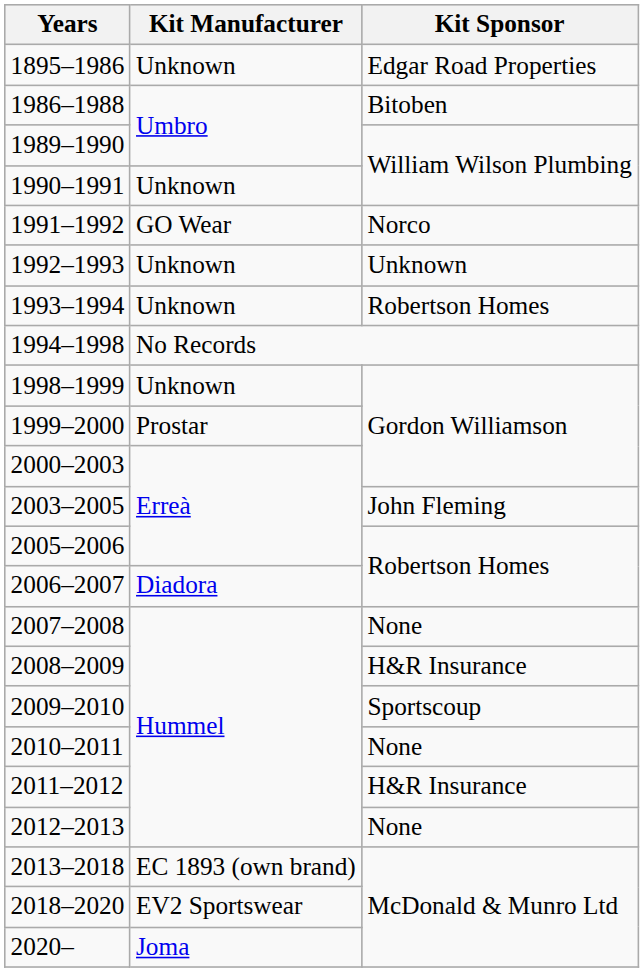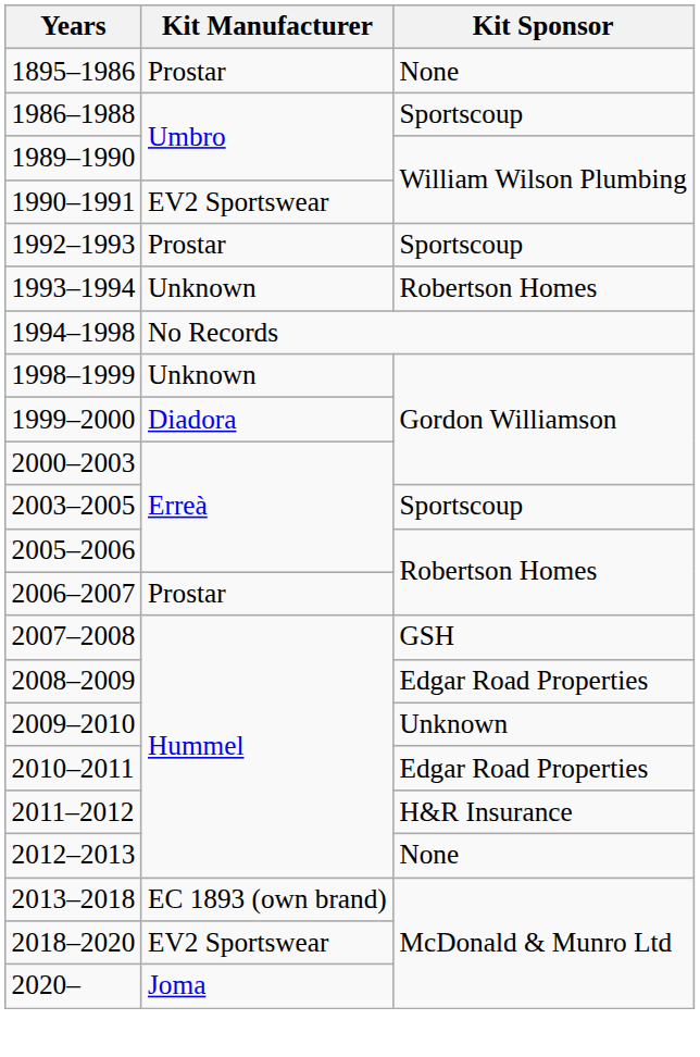 <table class="wikitable">
 <tr>
 <th>Years</th>
 <th>Kit Manufacturer</th>
 <th>Kit Sponsor</th>
 </tr>
 <tr>
 <td>1895–1986</td>
-<td>Unknown</td>
-<td> Edgar Road Properties</td>
+<td>Prostar</td>
+<td>None</td>
 </tr>
 <tr>
 <td>1986–1988</td>
 <td rowspan="2"> <a href='#'>Umbro</a></td>
-<td> Bitoben</td>
+<td>Sportscoup</td>
 </tr>
 <tr>
 <td>1989–1990</td>
 <td rowspan="2"> William Wilson Plumbing</td>
 </tr>
 <tr>
 <td>1990–1991</td>
-<td>Unknown</td>
-</tr>
-<tr>
-<td>1991–1992</td>
-<td>GO Wear</td>
-<td>Norco</td>
+<td> EV2 Sportswear</td>
 </tr>
 <tr>
 <td>1992–1993</td>
-<td>Unknown</td>
-<td>Unknown</td>
+<td>Prostar</td>
+<td>Sportscoup</td>
 </tr>
 <tr>
 <td>1993–1994</td>
 <td>Unknown</td>
 <td> Robertson Homes</td>
 </tr>
 <tr>
 <td>1994–1998</td>
 <td colspan="2">No Records</td>
 </tr>
 <tr>
 <td>1998–1999</td>
 <td>Unknown</td>
 <td rowspan="3"> Gordon Williamson</td>
 </tr>
 <tr>
 <td>1999–2000</td>
-<td>Prostar</td>
+<td> <a href='#'>Diadora</a></td>
 </tr>
 <tr>
 <td>2000–2003</td>
 <td rowspan="3"> <a href='#'>Erreà</a></td>
 </tr>
 <tr>
 <td>2003–2005</td>
-<td> John Fleming</td>
+<td>Sportscoup</td>
 </tr>
 <tr>
 <td>2005–2006</td>
 <td rowspan="2"> Robertson Homes</td>
 </tr>
 <tr>
 <td>2006–2007</td>
-<td> <a href='#'>Diadora</a></td>
+<td>Prostar</td>
 </tr>
 <tr>
 <td>2007–2008</td>
 <td rowspan="6"> <a href='#'>Hummel</a></td>
-<td>None</td>
+<td> GSH</td>
 </tr>
 <tr>
 <td>2008–2009</td>
-<td> H&R Insurance</td>
+<td> Edgar Road Properties</td>
 </tr>
 <tr>
 <td>2009–2010</td>
-<td>Sportscoup</td>
+<td>Unknown</td>
 </tr>
 <tr>
 <td>2010–2011</td>
-<td>None</td>
+<td> Edgar Road Properties</td>
 </tr>
 <tr>
 <td>2011–2012</td>
 <td> H&R Insurance</td>
 </tr>
 <tr>
 <td>2012–2013</td>
 <td>None</td>
 </tr>
 <tr>
 <td>2013–2018</td>
 <td> EC 1893 (own brand)</td>
 <td rowspan="3"> McDonald & Munro Ltd</td>
 </tr>
 <tr>
 <td>2018–2020</td>
 <td> EV2 Sportswear</td>
 </tr>
 <tr>
 <td>2020–</td>
 <td> <a href='#'>Joma</a></td>
 </tr>
 </table>
